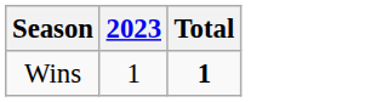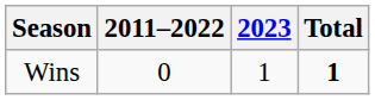 <table class=wikitable style=font-size:96%>
 <tr>
 <th>Season</th>
+<th>2011–2022</th>
 <th><a href='#'>2023</a></th>
 <th><strong>Total</strong></th>
 </tr>
 <tr align=center>
 <td>Wins</td>
+<td>0</td>
 <td>1</td>
 <td><strong>1</strong></td>
 </tr>
 </table>
